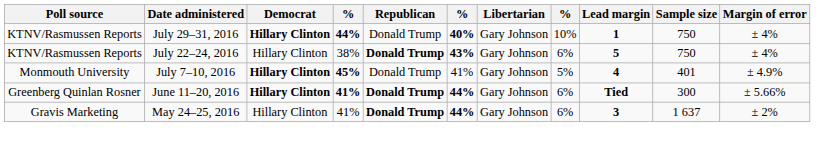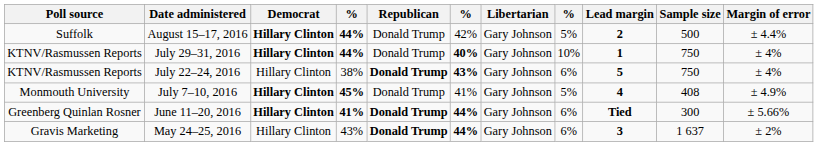 <table class="wikitable" style="text-align:center;">
 <tr>
 <th>Poll source</th>
 <th>Date administered</th>
 <th>Democrat</th>
 <th>%</th>
 <th>Republican</th>
 <th>%</th>
 <th>Libertarian</th>
 <th>%</th>
 <th>Lead margin</th>
 <th>Sample size</th>
 <th>Margin of error</th>
+</tr>
+<tr>
+<td>Suffolk </td>
+<td>August 15–17, 2016</td>
+<td><strong>Hillary Clinton</strong></td>
+<td><strong>44%</strong></td>
+<td>Donald Trump</td>
+<td>42%</td>
+<td>Gary Johnson</td>
+<td>5%</td>
+<td><strong>2</strong></td>
+<td>500</td>
+<td>± 4.4%</td>
 </tr>
 <tr>
 <td>KTNV/Rasmussen Reports</td>
 <td>July 29–31, 2016</td>
 <td><strong>Hillary Clinton</strong></td>
 <td><strong>44%</strong></td>
 <td>Donald Trump</td>
 <td><strong>40%</strong></td>
 <td>Gary Johnson</td>
 <td>10%</td>
 <td><strong>1</strong></td>
 <td>750</td>
 <td>± 4%</td>
 </tr>
 <tr>
 <td>KTNV/Rasmussen Reports</td>
 <td>July 22–24, 2016</td>
 <td>Hillary Clinton</td>
 <td>38%</td>
 <td><strong>Donald Trump</strong></td>
 <td><strong>43%</strong></td>
 <td>Gary Johnson</td>
 <td>6%</td>
 <td><strong>5</strong></td>
 <td>750</td>
 <td>± 4%</td>
 </tr>
 <tr>
 <td>Monmouth University</td>
 <td>July 7–10, 2016</td>
 <td><strong>Hillary Clinton</strong></td>
 <td><strong>45%</strong></td>
 <td>Donald Trump</td>
 <td>41%</td>
 <td>Gary Johnson</td>
 <td>5%</td>
 <td><strong>4</strong></td>
-<td>401</td>
+<td>408</td>
 <td>± 4.9%</td>
 </tr>
 <tr>
 <td>Greenberg Quinlan Rosner</td>
 <td>June 11–20, 2016</td>
 <td><strong>Hillary Clinton</strong></td>
 <td><strong>41%</strong></td>
 <td><strong>Donald Trump</strong></td>
 <td><strong>44%</strong></td>
 <td>Gary Johnson</td>
 <td>6%</td>
 <td align="center"><strong>Tied</strong></td>
 <td>300</td>
 <td>± 5.66%</td>
 </tr>
 <tr>
 <td>Gravis Marketing</td>
 <td>May 24–25, 2016</td>
 <td>Hillary Clinton</td>
-<td>41%</td>
+<td>43%</td>
 <td><strong>Donald Trump</strong></td>
 <td><strong>44%</strong></td>
 <td>Gary Johnson</td>
 <td>6%</td>
 <td><strong>3</strong></td>
 <td>1 637</td>
 <td>± 2%</td>
 </tr>
 </table>
